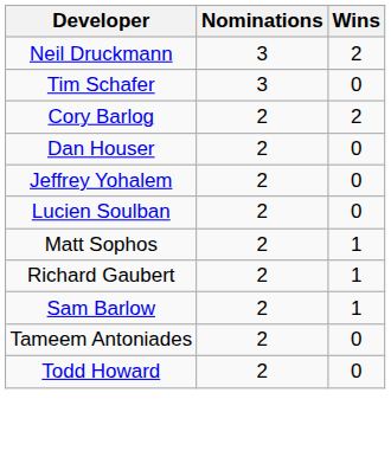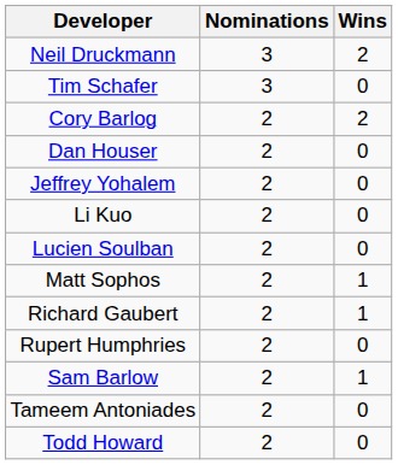 <table class="wikitable sortable plainrowheaders" style="text-align:center">
 <tr>
 <th scope="col">Developer</th>
 <th scope="col">Nominations</th>
 <th scope="col">Wins</th>
 </tr>
 <tr>
 <td><a href='#'>Neil Druckmann</a></td>
 <td>3</td>
 <td>2</td>
 </tr>
 <tr>
 <td><a href='#'>Tim Schafer</a></td>
 <td>3</td>
 <td>0</td>
 </tr>
 <tr>
 <td><a href='#'>Cory Barlog</a></td>
 <td>2</td>
 <td>2</td>
 </tr>
 <tr>
 <td><a href='#'>Dan Houser</a></td>
 <td>2</td>
 <td>0</td>
 </tr>
 <tr>
 <td><a href='#'>Jeffrey Yohalem</a></td>
 <td>2</td>
 <td>0</td>
 </tr>
 <tr>
+<td>Li Kuo</td>
+<td>2</td>
+<td>0</td>
+</tr>
+<tr>
 <td><a href='#'>Lucien Soulban</a></td>
 <td>2</td>
 <td>0</td>
 </tr>
 <tr>
 <td>Matt Sophos</td>
 <td>2</td>
 <td>1</td>
 </tr>
 <tr>
 <td>Richard Gaubert</td>
 <td>2</td>
 <td>1</td>
+</tr>
+<tr>
+<td>Rupert Humphries</td>
+<td>2</td>
+<td>0</td>
 </tr>
 <tr>
 <td><a href='#'>Sam Barlow</a></td>
 <td>2</td>
 <td>1</td>
 </tr>
 <tr>
 <td>Tameem Antoniades</td>
 <td>2</td>
 <td>0</td>
 </tr>
 <tr>
 <td><a href='#'>Todd Howard</a></td>
 <td>2</td>
 <td>0</td>
 </tr>
 </table>
